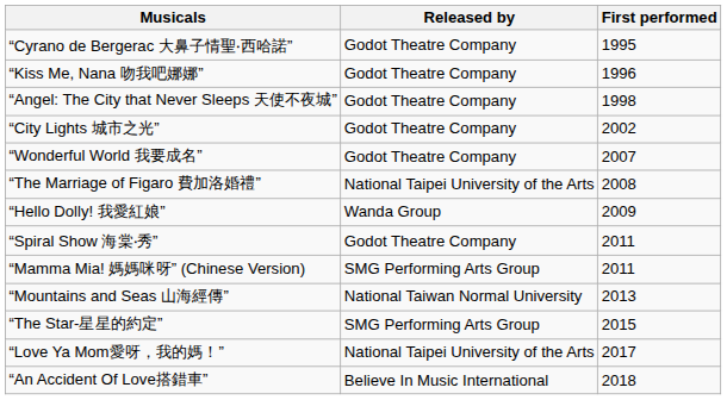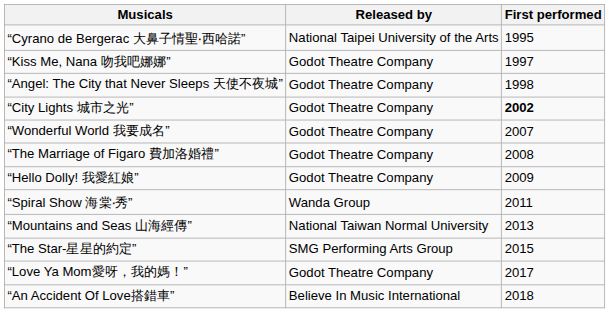 <table class="wikitable">
 <tr>
 <th>Musicals</th>
 <th>Released by</th>
 <th>First performed</th>
 </tr>
 <tr>
 <td>“Cyrano de Bergerac 大鼻子情聖‧西哈諾”</td>
-<td>Godot Theatre Company</td>
+<td>National Taipei University of the Arts</td>
 <td>1995</td>
 </tr>
 <tr>
 <td>“Kiss Me, Nana 吻我吧娜娜”</td>
 <td>Godot Theatre Company</td>
-<td>1996</td>
+<td>1997</td>
 </tr>
 <tr>
 <td>“Angel: The City that Never Sleeps 天使不夜城”</td>
 <td>Godot Theatre Company</td>
 <td>1998</td>
 </tr>
 <tr>
 <td>“City Lights 城市之光”</td>
 <td>Godot Theatre Company</td>
-<td>2002</td>
+<td><strong>2002</strong></td>
 </tr>
 <tr>
 <td>“Wonderful World 我要成名”</td>
 <td>Godot Theatre Company</td>
 <td>2007</td>
 </tr>
 <tr>
 <td>“The Marriage of Figaro 費加洛婚禮”</td>
-<td>National Taipei University of the Arts</td>
+<td>Godot Theatre Company</td>
 <td>2008</td>
 </tr>
 <tr>
 <td>“Hello Dolly! 我愛紅娘”</td>
-<td>Wanda Group</td>
+<td>Godot Theatre Company</td>
 <td>2009</td>
 </tr>
 <tr>
 <td>“Spiral Show 海棠‧秀”</td>
-<td>Godot Theatre Company</td>
-<td>2011</td>
-</tr>
-<tr>
-<td>“Mamma Mia! 媽媽咪呀” (Chinese Version)</td>
-<td>SMG Performing Arts Group</td>
+<td>Wanda Group</td>
 <td>2011</td>
 </tr>
 <tr>
 <td>“Mountains and Seas 山海經傳”</td>
 <td>National Taiwan Normal University</td>
 <td>2013</td>
 </tr>
 <tr>
 <td>“The Star-星星的約定”</td>
 <td>SMG Performing Arts Group</td>
 <td>2015</td>
 </tr>
 <tr>
 <td>“Love Ya Mom愛呀，我的媽！”</td>
-<td>National Taipei University of the Arts</td>
+<td>Godot Theatre Company</td>
 <td>2017</td>
 </tr>
 <tr>
 <td>“An Accident Of Love搭錯車”</td>
 <td>Believe In Music International</td>
 <td>2018</td>
 </tr>
 </table>
